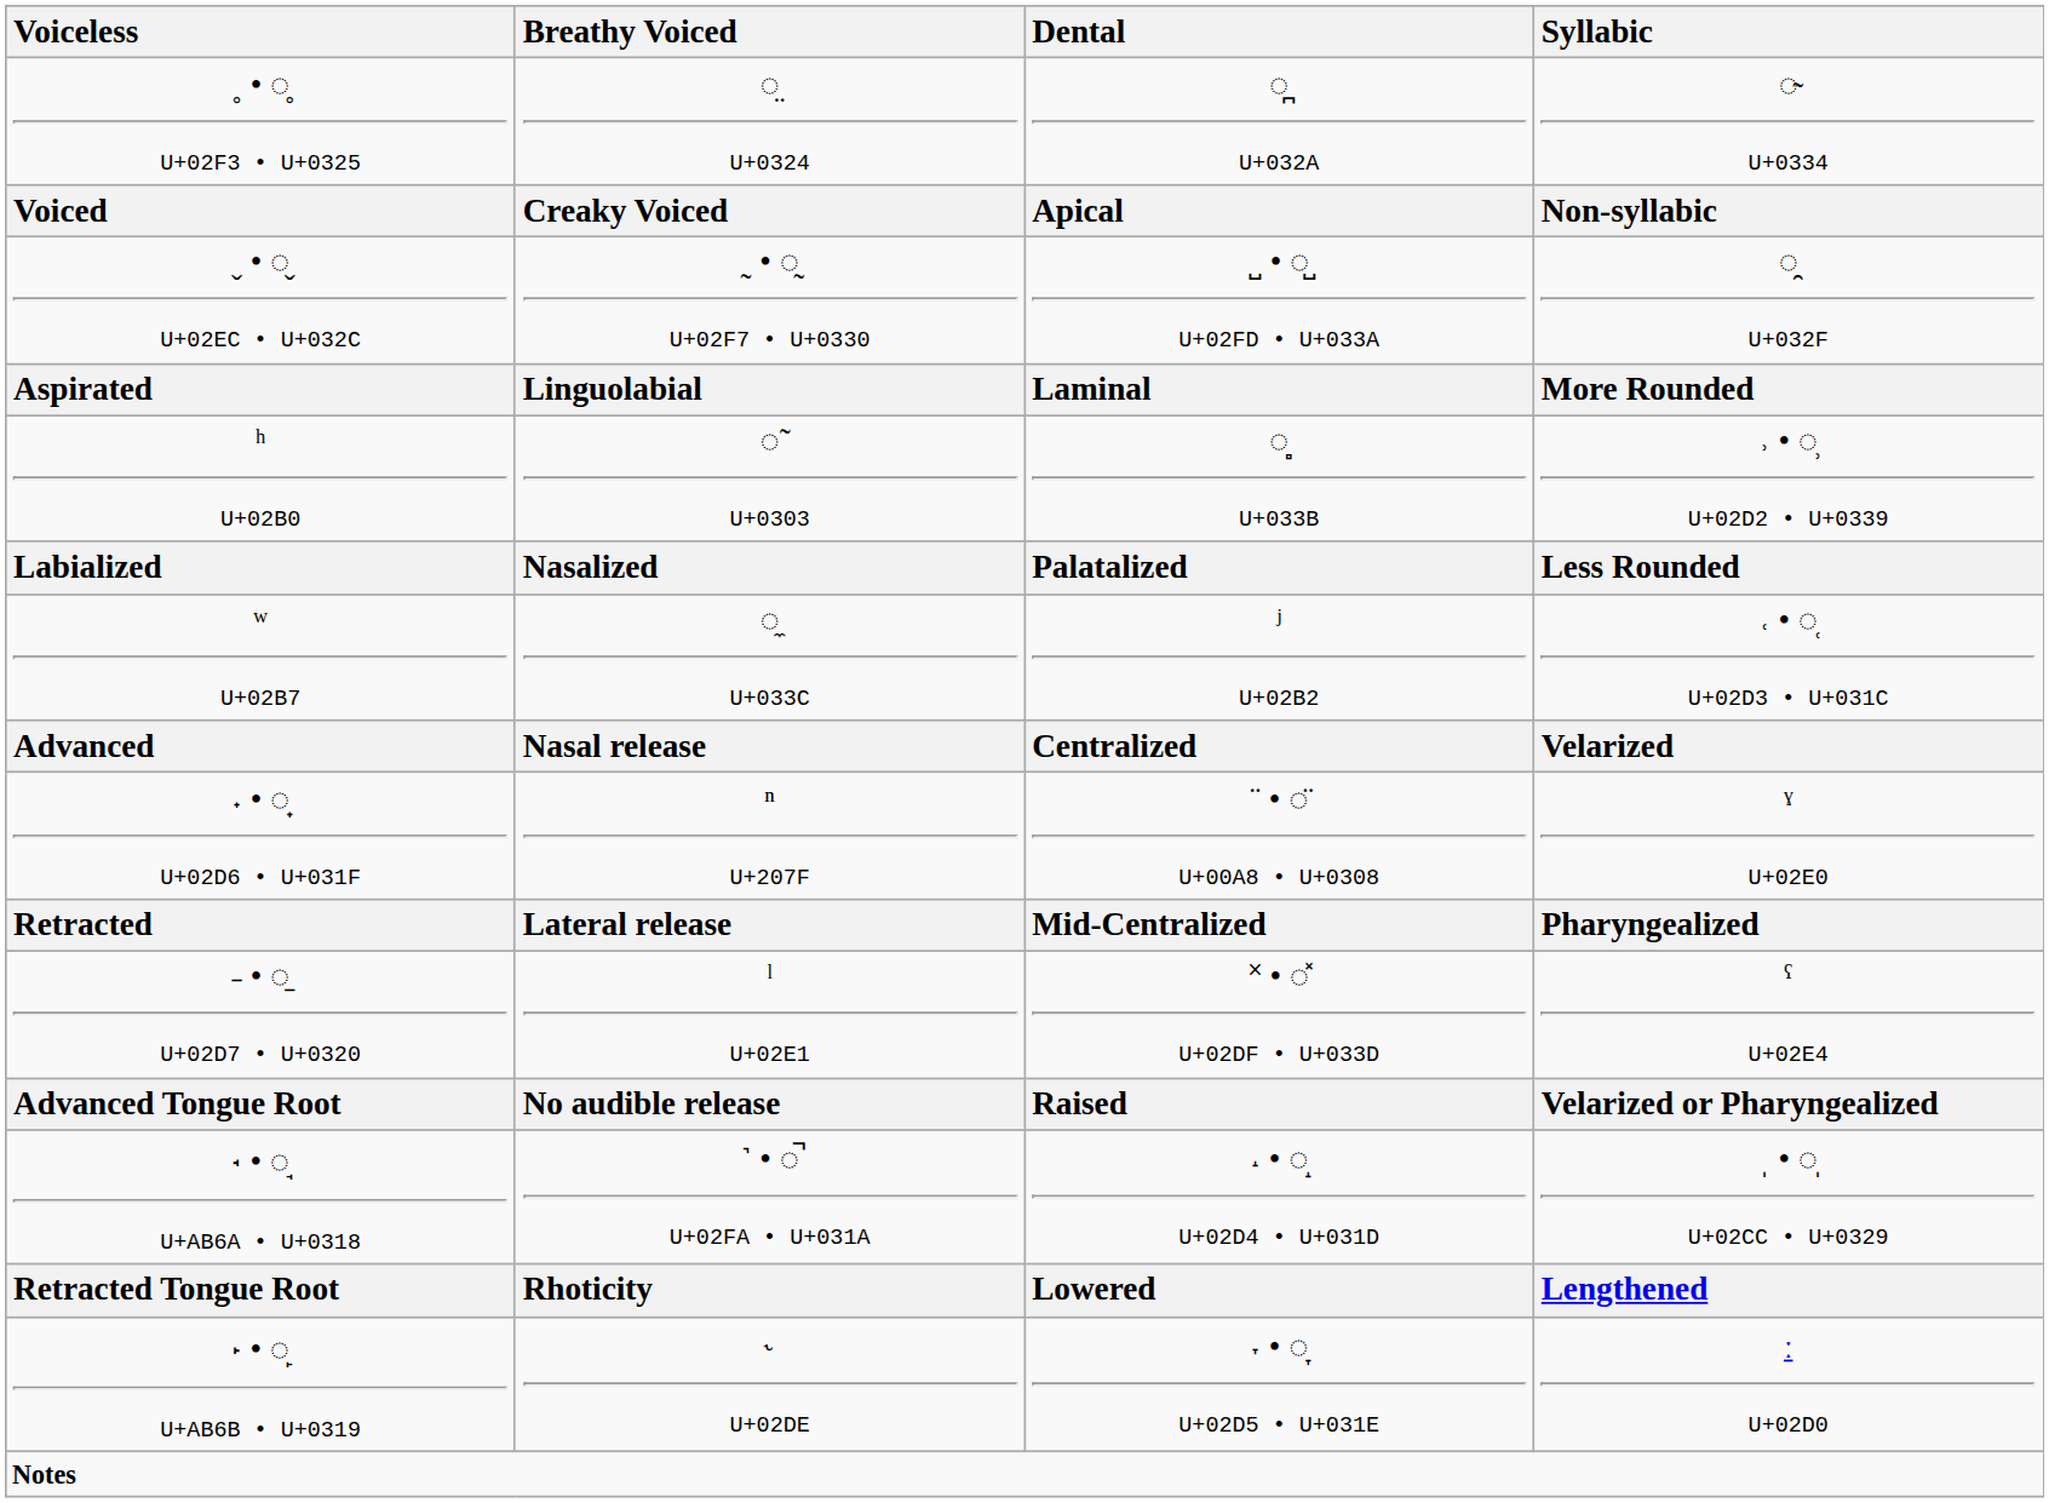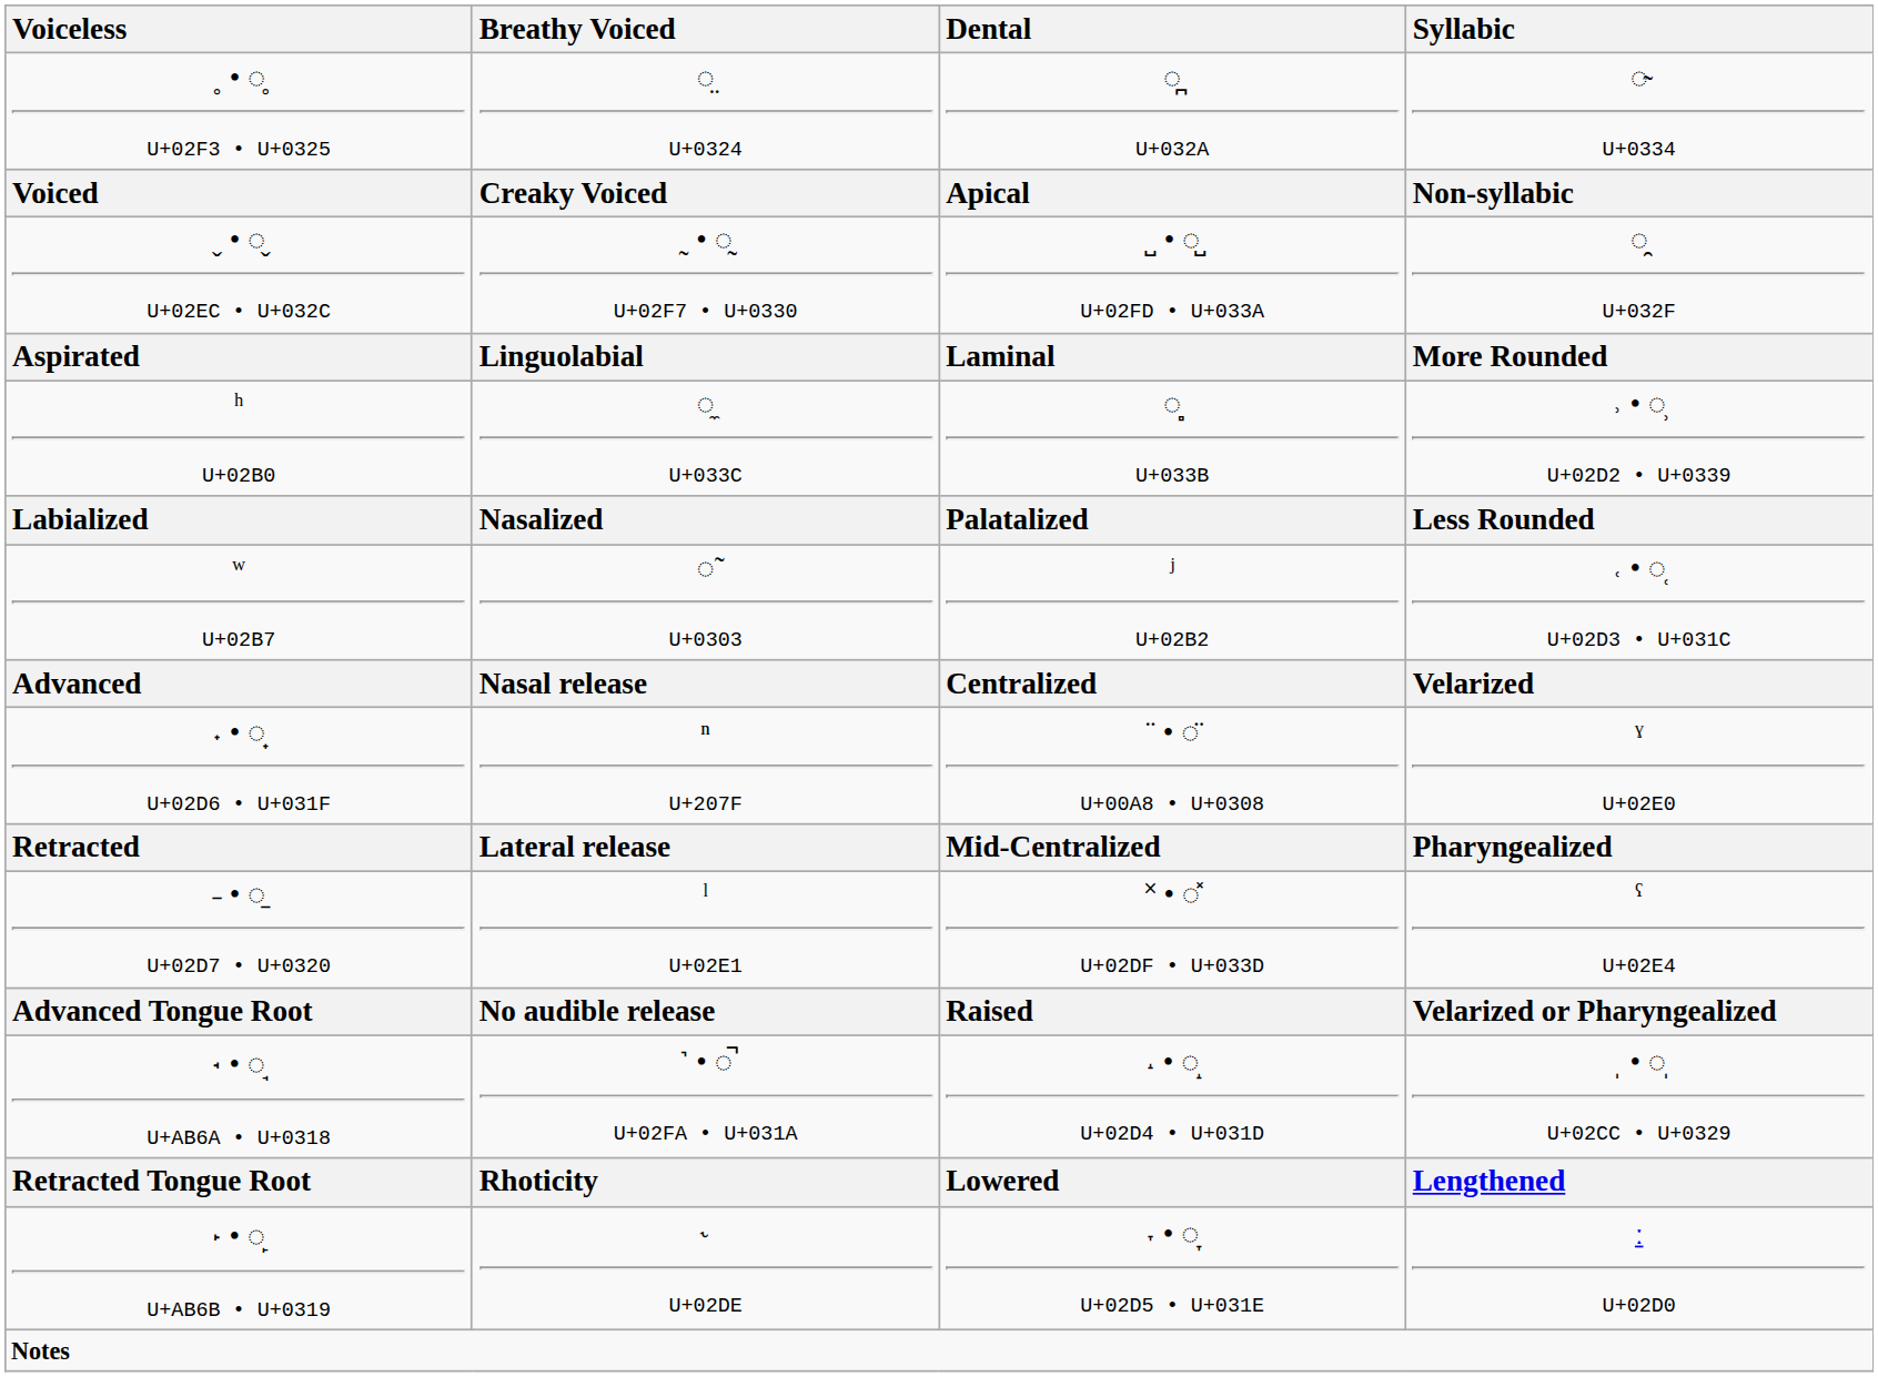 <table class="wikitable" style="text-align:center; white-space: nowrap;">
 <tr>
 <th style="text-align: left; min-width: 15em;">Voiceless</th>
 <th style="text-align: left; min-width: 15em;">Breathy Voiced</th>
 <th style="text-align: left; min-width: 15em;">Dental</th>
 <th style="text-align: left; min-width: 15em;">Syllabic</th>
 </tr>
 <tr>
 <td style="min-width: 5em;"><span>˳</span> • <span>◌̥</span><hr><small><code>U+02F3 • U+0325</code></small></td>
 <td style="min-width: 5em;"><span>◌̤</span><hr><small><code>U+0324</code></small></td>
 <td style="min-width: 5em;"><span>◌͏̪</span><hr><small><code>U+032A</code></small></td>
 <td style="min-width: 5em;"><span>◌̴</span><hr><small><code>U+0334</code></small></td>
 </tr>
 <tr>
 <th style="text-align: left; min-width: 15em;">Voiced</th>
 <th style="text-align: left; min-width: 15em;">Creaky Voiced</th>
 <th style="text-align: left; min-width: 15em;">Apical</th>
 <th style="text-align: left; min-width: 15em;">Non-syllabic</th>
 </tr>
 <tr>
 <td style="min-width: 5em;"><span>ˬ</span> • <span>◌̬</span><hr><small><code>U+02EC • U+032C</code></small></td>
 <td style="min-width: 5em;"><span>˷</span> • <span>◌̰</span><hr><small><code>U+02F7 • U+0330</code></small></td>
 <td style="min-width: 5em;"><span>˽</span> • <span>◌̺</span><hr><small><code>U+02FD • U+033A</code></small></td>
 <td style="min-width: 5em;"><span>◌͏̯</span><hr><small><code>U+032F</code></small></td>
 </tr>
 <tr>
 <th style="text-align: left; min-width: 15em;">Aspirated</th>
 <th style="text-align: left; min-width: 15em;">Linguolabial</th>
 <th style="text-align: left; min-width: 15em;">Laminal</th>
 <th style="text-align: left; min-width: 15em;">More Rounded</th>
 </tr>
 <tr>
 <td style="min-width: 5em;"><span>ʰ</span><hr><small><code>U+02B0</code></small></td>
-<td style="min-width: 5em;"><span>◌̃</span><hr><small><code>U+0303</code></small></td>
+<td style="min-width: 5em;"><span>◌͏̼</span><hr><small><code>U+033C</code></small></td>
 <td style="min-width: 5em;"><span>◌͏̻</span><hr><small><code>U+033B</code></small></td>
 <td style="min-width: 5em;"><span>˒</span> • <span>◌̹</span><hr><small><code>U+02D2 • U+0339</code></small></td>
 </tr>
 <tr>
 <th style="text-align: left; min-width: 15em;">Labialized</th>
 <th style="text-align: left; min-width: 15em;">Nasalized</th>
 <th style="text-align: left; min-width: 15em;">Palatalized</th>
 <th style="text-align: left; min-width: 15em;">Less Rounded</th>
 </tr>
 <tr>
 <td style="min-width: 5em;"><span>ʷ</span><hr><small><code>U+02B7</code></small></td>
-<td style="min-width: 5em;"><span>◌͏̼</span><hr><small><code>U+033C</code></small></td>
+<td style="min-width: 5em;"><span>◌̃</span><hr><small><code>U+0303</code></small></td>
 <td style="min-width: 5em;"><span>ʲ</span><hr><small><code>U+02B2</code></small></td>
 <td style="min-width: 5em;"><span>˓</span> • <span>◌̜</span><hr><small><code>U+02D3 • U+031C</code></small></td>
 </tr>
 <tr>
 <th style="text-align: left; min-width: 15em;">Advanced</th>
 <th style="text-align: left; min-width: 15em;">Nasal release</th>
 <th style="text-align: left; min-width: 15em;">Centralized</th>
 <th style="text-align: left; min-width: 15em;">Velarized</th>
 </tr>
 <tr>
 <td style="min-width: 5em;"><span>˖</span> • <span>◌̟</span><hr><small><code>U+02D6 • U+031F</code></small></td>
 <td style="min-width: 5em;"><span>ⁿ</span><hr><small><code>U+207F</code></small></td>
 <td style="min-width: 5em;"><span>¨</span> • <span>◌̈</span><hr><small><code>U+00A8 • U+0308</code></small></td>
 <td style="min-width: 5em;"><span>ˠ</span><hr><small><code>U+02E0</code></small></td>
 </tr>
 <tr>
 <th style="text-align: left; min-width: 15em;">Retracted</th>
 <th style="text-align: left; min-width: 15em;">Lateral release</th>
 <th style="text-align: left; min-width: 15em;">Mid-Centralized</th>
 <th style="text-align: left; min-width: 15em;">Pharyngealized</th>
 </tr>
 <tr>
 <td style="min-width: 5em;"><span>˗</span> • <span>◌̠</span><hr><small><code>U+02D7 • U+0320</code></small></td>
 <td style="min-width: 5em;"><span>ˡ</span><hr><small><code>U+02E1</code></small></td>
 <td style="min-width: 5em;"><span>˟</span> • <span>◌̽</span><hr><small><code>U+02DF • U+033D</code></small></td>
 <td style="min-width: 5em;"><span>ˤ</span><hr><small><code>U+02E4</code></small></td>
 </tr>
 <tr>
 <th style="text-align: left; min-width: 15em;">Advanced Tongue Root</th>
 <th style="text-align: left; min-width: 15em;">No audible release</th>
 <th style="text-align: left; min-width: 15em;">Raised</th>
 <th style="text-align: left; min-width: 15em;">Velarized or Pharyngealized</th>
 </tr>
 <tr>
 <td style="min-width: 5em;"><span>꭪</span> • <span>◌̘</span><hr><small><code>U+AB6A • U+0318</code></small></td>
 <td style="min-width: 5em;"><span>˺</span> • <span>◌̚</span><hr><small><code>U+02FA • U+031A</code></small></td>
 <td style="min-width: 5em;"><span>˔</span> • <span>◌̝</span><hr><small><code>U+02D4 • U+031D</code></small></td>
 <td style="min-width: 5em;"><span>ˌ</span> • <span>◌̩</span><hr><small><code>U+02CC • U+0329</code></small></td>
 </tr>
 <tr>
 <th style="text-align: left; min-width: 15em;">Retracted Tongue Root</th>
 <th style="text-align: left; min-width: 15em;">Rhoticity</th>
 <th style="text-align: left; min-width: 15em;">Lowered</th>
 <th style="text-align: left; min-width: 15em;"><a href='#'>Lengthened</a></th>
 </tr>
 <tr>
 <td style="min-width: 5em;"><span>꭫</span> • <span>◌̙</span><hr><small><code>U+AB6B • U+0319</code></small></td>
 <td style="min-width: 5em;"><span>˞</span><hr><small><code>U+02DE</code></small></td>
 <td style="min-width: 5em;"><span>˕</span> • <span>◌̞</span><hr><small><code>U+02D5 • U+031E</code></small></td>
 <td style="min-width: 5em;"><strong><a href='#'>ː</a></strong> <hr><small><code>U+02D0</code></small></td>
 </tr>
 <tr>
 <td colspan="12" style="background:#F8F8F8;font-size:small;text-align:left"><strong>Notes</strong><br></td>
 </tr>
 </table>
